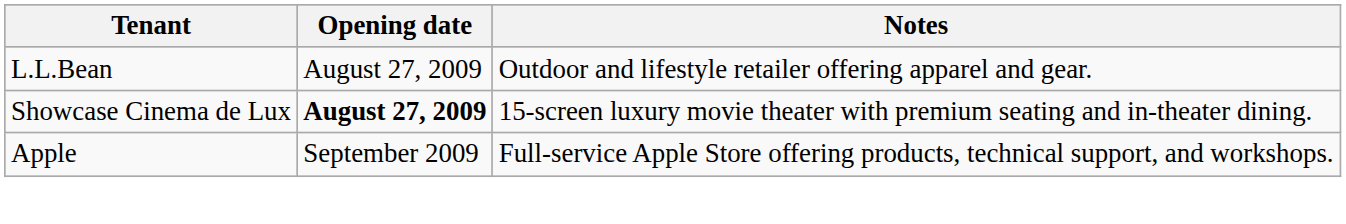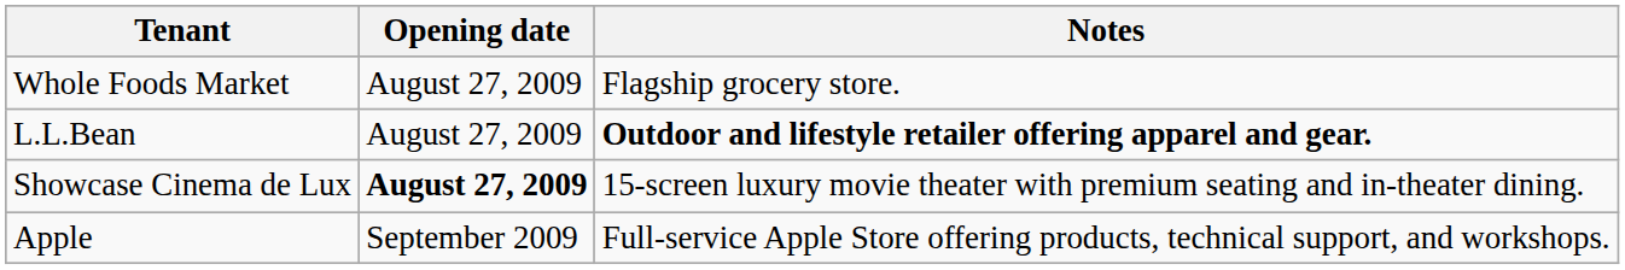 <table class="wikitable">
 <tr>
 <th>Tenant</th>
 <th>Opening date</th>
 <th>Notes</th>
 </tr>
 <tr>
+<td>Whole Foods Market</td>
+<td>August 27, 2009</td>
+<td>Flagship grocery store.</td>
+</tr>
+<tr>
 <td>L.L.Bean</td>
 <td>August 27, 2009</td>
-<td>Outdoor and lifestyle retailer offering apparel and gear.</td>
+<td><strong>Outdoor and lifestyle retailer offering apparel and gear.</strong></td>
 </tr>
 <tr>
 <td>Showcase Cinema de Lux</td>
 <td><strong>August 27, 2009</strong></td>
 <td>15-screen luxury movie theater with premium seating and in-theater dining.</td>
 </tr>
 <tr>
 <td>Apple</td>
 <td>September 2009</td>
 <td>Full-service Apple Store offering products, technical support, and workshops.</td>
 </tr>
 </table>
